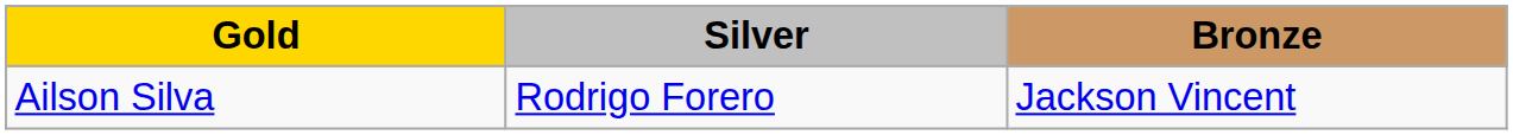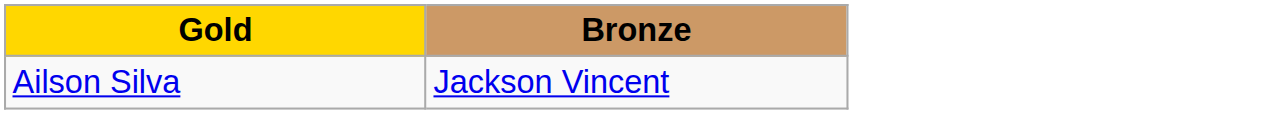 <table class="wikitable" style="text-align:left">
 <tr align="center">
 <td width=200 bgcolor=gold><strong>Gold</strong></td>
-<td width=200 bgcolor=silver><strong>Silver</strong></td>
 <td width=200 bgcolor=CC9966><strong>Bronze</strong></td>
 </tr>
 <tr>
 <td><a href='#'>Ailson Silva</a><br><em></em></td>
-<td><a href='#'>Rodrigo Forero</a><br><em></em></td>
 <td><a href='#'>Jackson Vincent</a><br><em></em></td>
 </tr>
 </table>
